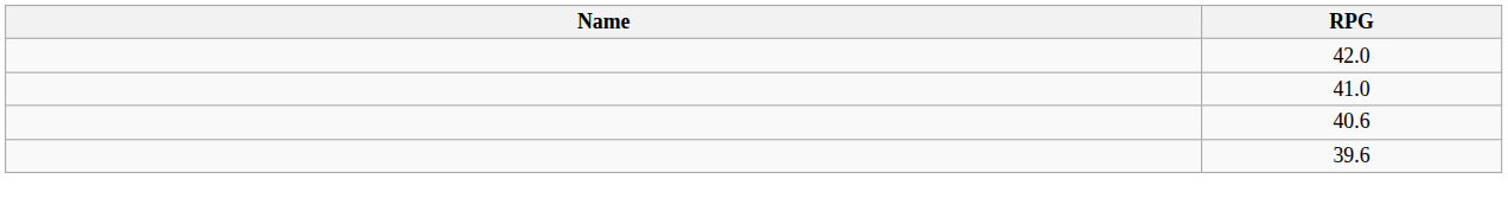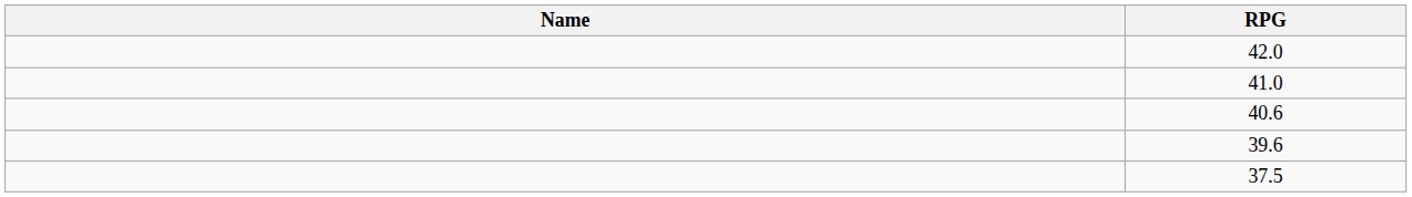 <table class=wikitable width="90%">
 <tr>
 <th width="80%">Name</th>
 <th width="20%">RPG</th>
 </tr>
 <tr>
 <td></td>
 <td align=center>42.0</td>
 </tr>
 <tr>
 <td></td>
 <td align=center>41.0</td>
 </tr>
 <tr>
 <td></td>
 <td align=center>40.6</td>
 </tr>
 <tr>
 <td></td>
 <td align=center>39.6</td>
 </tr>
+<tr>
+<td></td>
+<td align=center>37.5</td>
+</tr>
 </table>
